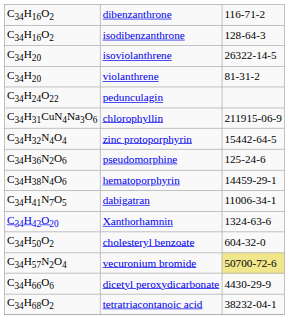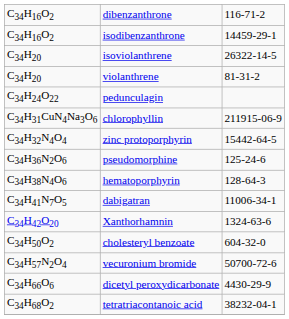 <table class="wikitable">
 <tr>
 <td>C<sub>34</sub>H<sub>16</sub>O<sub>2</sub></td>
 <td><a href='#'>dibenzanthrone</a></td>
 <td>116-71-2</td>
 </tr>
 <tr>
 <td>C<sub>34</sub>H<sub>16</sub>O<sub>2</sub></td>
 <td><a href='#'>isodibenzanthrone</a></td>
-<td>128-64-3</td>
+<td>14459-29-1</td>
 </tr>
 <tr>
 <td>C<sub>34</sub>H<sub>20</sub></td>
 <td><a href='#'>isoviolanthrene</a></td>
 <td>26322-14-5</td>
 </tr>
 <tr>
 <td>C<sub>34</sub>H<sub>20</sub></td>
 <td><a href='#'>violanthrene</a></td>
 <td>81-31-2</td>
 </tr>
 <tr>
 <td>C<sub>34</sub>H<sub>24</sub>O<sub>22</sub></td>
 <td><a href='#'>pedunculagin</a></td>
 <td></td>
 </tr>
 <tr>
 <td>C<sub>34</sub>H<sub>31</sub>CuN<sub>4</sub>Na<sub>3</sub>O<sub>6</sub></td>
 <td><a href='#'>chlorophyllin</a></td>
 <td>211915-06-9</td>
 </tr>
 <tr>
 <td>C<sub>34</sub>H<sub>32</sub>N<sub>4</sub>O<sub>4</sub></td>
 <td><a href='#'>zinc protoporphyrin</a></td>
 <td>15442-64-5</td>
 </tr>
 <tr>
 <td>C<sub>34</sub>H<sub>36</sub>N<sub>2</sub>O<sub>6</sub></td>
 <td><a href='#'>pseudomorphine</a></td>
 <td>125-24-6</td>
 </tr>
 <tr>
 <td>C<sub>34</sub>H<sub>38</sub>N<sub>4</sub>O<sub>6</sub></td>
 <td><a href='#'>hematoporphyrin</a></td>
-<td>14459-29-1</td>
+<td>128-64-3</td>
 </tr>
 <tr>
 <td>C<sub>34</sub>H<sub>41</sub>N<sub>7</sub>O<sub>5</sub></td>
 <td><a href='#'>dabigatran</a></td>
 <td>11006-34-1</td>
 </tr>
 <tr>
 <td><a href='#'>C<sub>34</sub>H<sub>42</sub>O<sub>20</sub></a></td>
 <td><a href='#'>Xanthorhamnin</a></td>
 <td>1324-63-6</td>
 </tr>
 <tr>
 <td>C<sub>34</sub>H<sub>50</sub>O<sub>2</sub></td>
 <td><a href='#'>cholesteryl benzoate</a></td>
 <td>604-32-0</td>
 </tr>
 <tr>
 <td>C<sub>34</sub>H<sub>57</sub>N<sub>2</sub>O<sub>4</sub></td>
 <td><a href='#'>vecuronium bromide</a></td>
-<td style="background: khaki;">50700-72-6</td>
+<td>50700-72-6</td>
 </tr>
 <tr>
 <td>C<sub>34</sub>H<sub>66</sub>O<sub>6</sub></td>
 <td><a href='#'>dicetyl peroxydicarbonate</a></td>
 <td>4430-29-9</td>
 </tr>
 <tr>
 <td>C<sub>34</sub>H<sub>68</sub>O<sub>2</sub></td>
 <td><a href='#'>tetratriacontanoic acid</a></td>
 <td>38232-04-1</td>
 </tr>
 <tr>
 </tr>
 </table>
